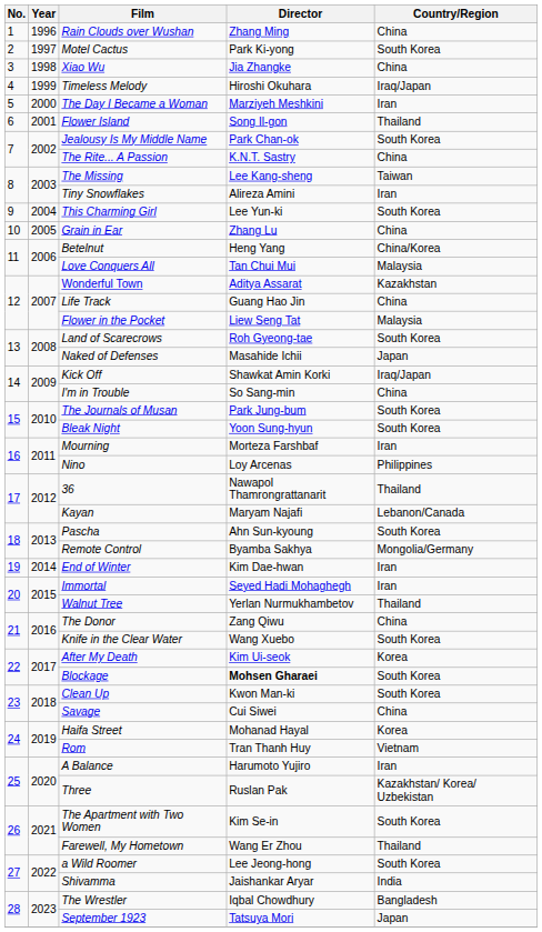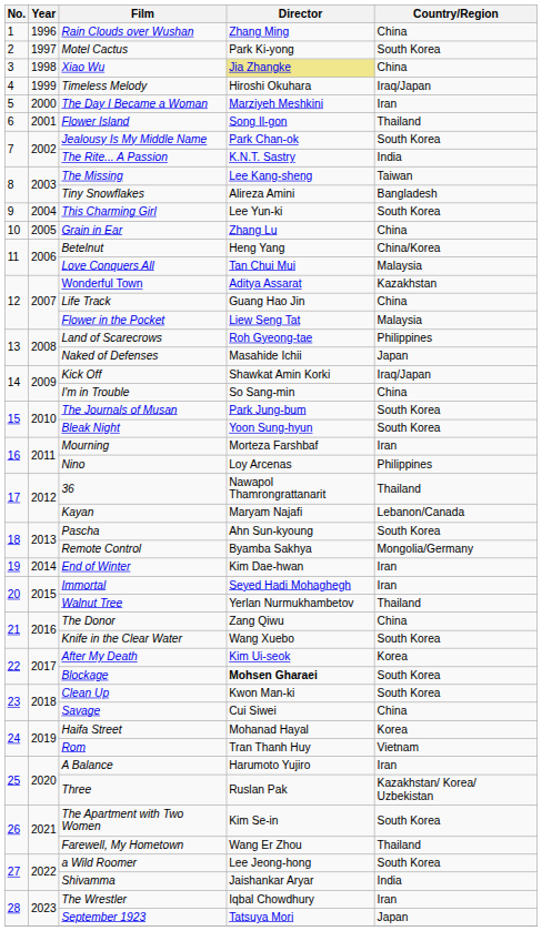 <table class=wikitable style="width:750px">
 <tr>
 <th width=10>No.</th>
 <th width=10>Year</th>
 <th>Film</th>
 <th>Director</th>
 <th>Country/Region</th>
 </tr>
 <tr>
 <td>1</td>
 <td>1996</td>
 <td><em><a href='#'>Rain Clouds over Wushan</a></em></td>
 <td><a href='#'>Zhang Ming</a></td>
 <td>China</td>
 </tr>
 <tr>
 <td>2</td>
 <td>1997</td>
 <td><em>Motel Cactus</em></td>
 <td>Park Ki-yong</td>
 <td>South Korea</td>
 </tr>
 <tr>
 <td>3</td>
 <td>1998</td>
 <td><em><a href='#'>Xiao Wu</a></em></td>
-<td><a href='#'>Jia Zhangke</a></td>
+<td style="background: khaki;"><a href='#'>Jia Zhangke</a></td>
 <td>China</td>
 </tr>
 <tr>
 <td>4</td>
 <td>1999</td>
 <td><em>Timeless Melody</em></td>
 <td>Hiroshi Okuhara</td>
 <td>Iraq/Japan</td>
 </tr>
 <tr>
 <td>5</td>
 <td>2000</td>
 <td><em><a href='#'>The Day I Became a Woman</a></em></td>
 <td><a href='#'>Marziyeh Meshkini</a></td>
 <td>Iran</td>
 </tr>
 <tr>
 <td>6</td>
 <td>2001</td>
 <td><em><a href='#'>Flower Island</a></em></td>
 <td><a href='#'>Song Il-gon</a></td>
 <td>Thailand</td>
 </tr>
 <tr>
 <td rowspan=2>7</td>
 <td rowspan=2>2002</td>
 <td><em><a href='#'>Jealousy Is My Middle Name</a></em></td>
 <td><a href='#'>Park Chan-ok</a></td>
 <td>South Korea</td>
 </tr>
 <tr>
 <td><em><a href='#'>The Rite... A Passion</a></em></td>
 <td><a href='#'>K.N.T. Sastry</a></td>
-<td>China</td>
+<td>India</td>
 </tr>
 <tr>
 <td rowspan=2>8</td>
 <td rowspan=2>2003</td>
 <td><em><a href='#'>The Missing</a></em></td>
 <td><a href='#'>Lee Kang-sheng</a></td>
 <td>Taiwan</td>
 </tr>
 <tr>
 <td><em>Tiny Snowflakes</em></td>
 <td>Alireza Amini</td>
-<td>Iran</td>
+<td>Bangladesh</td>
 </tr>
 <tr>
 <td>9</td>
 <td>2004</td>
 <td><em><a href='#'>This Charming Girl</a></em></td>
 <td>Lee Yun-ki</td>
 <td>South Korea</td>
 </tr>
 <tr>
 <td>10</td>
 <td>2005</td>
 <td><em><a href='#'>Grain in Ear</a></em></td>
 <td><a href='#'>Zhang Lu</a></td>
 <td>China</td>
 </tr>
 <tr>
 <td rowspan=2>11</td>
 <td rowspan=2>2006</td>
 <td><em>Betelnut</em></td>
 <td>Heng Yang</td>
 <td>China/Korea</td>
 </tr>
 <tr>
 <td><a href='#'><em>Love Conquers All</em></a></td>
 <td><a href='#'>Tan Chui Mui</a></td>
 <td>Malaysia</td>
 </tr>
 <tr>
 <td rowspan=3>12</td>
 <td rowspan=3>2007</td>
 <td><em><a href='#'></em>Wonderful Town<em></a></em></td>
 <td><a href='#'>Aditya Assarat</a></td>
 <td>Kazakhstan</td>
 </tr>
 <tr>
 <td><em>Life Track</em></td>
 <td>Guang Hao Jin</td>
 <td>China</td>
 </tr>
 <tr>
 <td><em><a href='#'>Flower in the Pocket</a></em></td>
 <td><a href='#'>Liew Seng Tat</a></td>
 <td>Malaysia</td>
 </tr>
 <tr>
 <td rowspan=2>13</td>
 <td rowspan=2>2008</td>
 <td><em>Land of Scarecrows</em></td>
 <td><a href='#'>Roh Gyeong-tae</a></td>
-<td>South Korea</td>
+<td>Philippines</td>
 </tr>
 <tr>
 <td><em>Naked of Defenses</em></td>
 <td>Masahide Ichii</td>
 <td>Japan</td>
 </tr>
 <tr>
 <td rowspan=2>14</td>
 <td rowspan=2>2009</td>
 <td><em>Kick Off</em></td>
 <td>Shawkat Amin Korki</td>
 <td>Iraq/Japan</td>
 </tr>
 <tr>
 <td><em>I'm in Trouble</em></td>
 <td>So Sang-min</td>
 <td>China</td>
 </tr>
 <tr>
 <td rowspan=2><a href='#'>15</a></td>
 <td rowspan=2>2010</td>
 <td><em><a href='#'>The Journals of Musan</a></em></td>
 <td><a href='#'>Park Jung-bum</a></td>
 <td>South Korea</td>
 </tr>
 <tr>
 <td><em><a href='#'>Bleak Night</a></em></td>
 <td><a href='#'>Yoon Sung-hyun</a></td>
 <td>South Korea</td>
 </tr>
 <tr>
 <td rowspan=2><a href='#'>16</a></td>
 <td rowspan=2>2011</td>
 <td><em>Mourning</em></td>
 <td>Morteza Farshbaf</td>
 <td>Iran</td>
 </tr>
 <tr>
 <td><em>Nino</em></td>
 <td>Loy Arcenas</td>
 <td>Philippines</td>
 </tr>
 <tr>
 <td rowspan=2><a href='#'>17</a></td>
 <td rowspan=2>2012</td>
 <td><em>36</em></td>
 <td>Nawapol Thamrongrattanarit</td>
 <td>Thailand</td>
 </tr>
 <tr>
 <td><em>Kayan</em></td>
 <td>Maryam Najafi</td>
 <td>Lebanon/Canada</td>
 </tr>
 <tr>
 <td rowspan=2><a href='#'>18</a></td>
 <td rowspan=2>2013</td>
 <td><em>Pascha</em></td>
 <td>Ahn Sun-kyoung</td>
 <td>South Korea</td>
 </tr>
 <tr>
 <td><em>Remote Control</em></td>
 <td>Byamba Sakhya</td>
 <td>Mongolia/Germany</td>
 </tr>
 <tr>
 <td><a href='#'>19</a></td>
 <td>2014</td>
 <td><em><a href='#'>End of Winter</a></em></td>
 <td>Kim Dae-hwan</td>
 <td>Iran</td>
 </tr>
 <tr>
 <td rowspan=2><a href='#'>20</a></td>
 <td rowspan=2>2015</td>
 <td><em><a href='#'>Immortal</a></em></td>
 <td><a href='#'>Seyed Hadi Mohaghegh</a></td>
 <td>Iran</td>
 </tr>
 <tr>
 <td><em><a href='#'>Walnut Tree</a></em></td>
 <td>Yerlan Nurmukhambetov</td>
 <td>Thailand</td>
 </tr>
 <tr>
 <td rowspan=2><a href='#'>21</a></td>
 <td rowspan=2>2016</td>
 <td><em>The Donor</em></td>
 <td>Zang Qiwu</td>
 <td>China</td>
 </tr>
 <tr>
 <td><em>Knife in the Clear Water</em></td>
 <td>Wang Xuebo</td>
 <td>South Korea</td>
 </tr>
 <tr>
 <td rowspan=2><a href='#'>22</a></td>
 <td rowspan=2>2017</td>
 <td><em><a href='#'>After My Death</a></em></td>
 <td><a href='#'>Kim Ui-seok</a></td>
 <td>Korea</td>
 </tr>
 <tr>
 <td><em><a href='#'>Blockage</a></em></td>
 <td><strong>Mohsen Gharaei</strong></td>
 <td>South Korea</td>
 </tr>
 <tr>
 <td rowspan=2><a href='#'>23</a></td>
 <td rowspan=2>2018</td>
 <td><em><a href='#'>Clean Up</a></em></td>
 <td>Kwon Man-ki</td>
 <td>South Korea</td>
 </tr>
 <tr>
 <td><em><a href='#'>Savage</a></em></td>
 <td>Cui Siwei</td>
 <td>China</td>
 </tr>
 <tr>
 <td rowspan=2><a href='#'>24</a></td>
 <td rowspan=2>2019</td>
 <td><em>Haifa Street</em></td>
 <td>Mohanad Hayal</td>
 <td>Korea</td>
 </tr>
 <tr>
 <td><em> <a href='#'>Rom</a></em></td>
 <td>Tran Thanh Huy</td>
 <td>Vietnam</td>
 </tr>
 <tr>
 <td rowspan=2><a href='#'>25</a></td>
 <td rowspan=2>2020</td>
 <td><em>A Balance </em></td>
 <td>Harumoto Yujiro</td>
 <td>Iran</td>
 </tr>
 <tr>
 <td><em> Three </em></td>
 <td>Ruslan Pak</td>
 <td>Kazakhstan/ Korea/ Uzbekistan</td>
 </tr>
 <tr>
 <td rowspan=2><a href='#'>26</a></td>
 <td rowspan=2>2021</td>
 <td><em>The Apartment with Two Women</em></td>
 <td>Kim Se-in</td>
 <td>South Korea</td>
 </tr>
 <tr>
 <td><em>Farewell, My Hometown</em></td>
 <td>Wang Er Zhou</td>
 <td>Thailand</td>
 </tr>
 <tr>
 <td rowspan=2><a href='#'>27</a></td>
 <td rowspan=2>2022</td>
 <td><em>a Wild Roomer</em></td>
 <td>Lee Jeong-hong</td>
 <td>South Korea</td>
 </tr>
 <tr>
 <td><em>Shivamma</em></td>
 <td>Jaishankar Aryar</td>
 <td>India</td>
 </tr>
 <tr>
 <td rowspan=2><a href='#'>28</a></td>
 <td rowspan=2>2023</td>
 <td><em>The Wrestler</em></td>
 <td>Iqbal Chowdhury</td>
-<td>Bangladesh</td>
+<td>Iran</td>
 </tr>
 <tr>
 <td><em><a href='#'>September 1923</a></em></td>
 <td><a href='#'>Tatsuya Mori</a></td>
 <td>Japan</td>
 </tr>
 <tr>
 </tr>
 </table>
